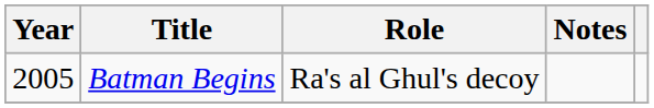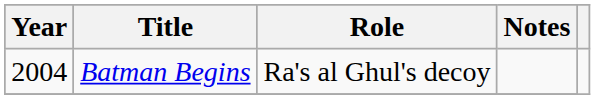 <table class="wikitable">
 <tr>
 <th>Year</th>
 <th>Title</th>
 <th>Role</th>
 <th>Notes</th>
 <th></th>
 </tr>
 <tr>
-<td>2005</td>
+<td>2004</td>
 <td><em><a href='#'>Batman Begins</a></em></td>
 <td>Ra's al Ghul's decoy</td>
 <td></td>
 </tr>
 <tr>
 </tr>
 </table>
